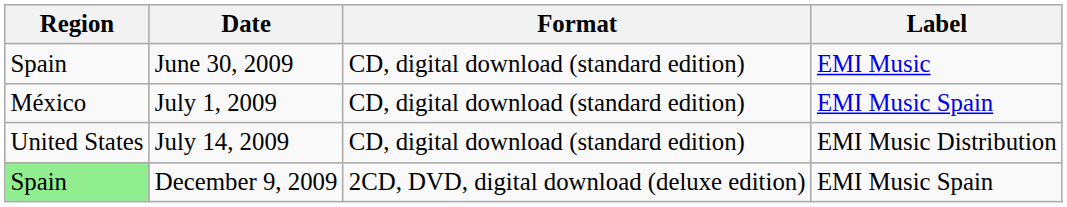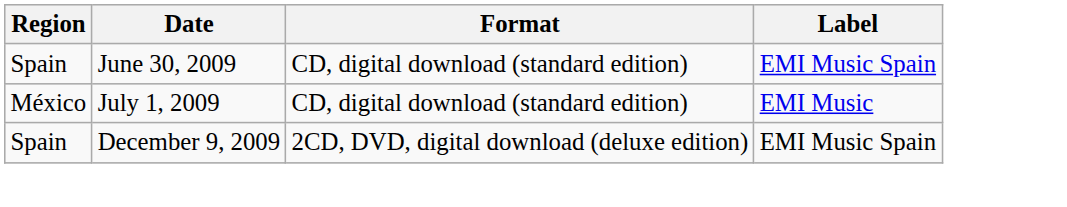 <table class="wikitable">
 <tr>
 <th>Region</th>
 <th>Date</th>
 <th>Format</th>
 <th>Label</th>
 </tr>
 <tr>
 <td>Spain</td>
 <td style="text-align:left;">June 30, 2009</td>
 <td>CD, digital download (standard edition)</td>
-<td><a href='#'>EMI Music</a></td>
+<td><a href='#'>EMI Music Spain</a></td>
 </tr>
 <tr>
 <td>México</td>
 <td style="text-align:left;">July 1, 2009</td>
 <td>CD, digital download (standard edition)</td>
-<td><a href='#'>EMI Music Spain</a></td>
+<td><a href='#'>EMI Music</a></td>
 </tr>
 <tr>
-<td>United States</td>
-<td style="text-align:left;">July 14, 2009</td>
-<td>CD, digital download (standard edition)</td>
-<td>EMI Music Distribution</td>
-</tr>
-<tr>
-<td style="background: lightgreen;">Spain</td>
+<td>Spain</td>
 <td style="text-align:left;">December 9, 2009</td>
 <td>2CD, DVD, digital download (deluxe edition)</td>
 <td>EMI Music Spain</td>
 </tr>
 </table>
